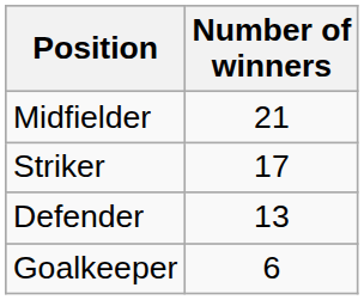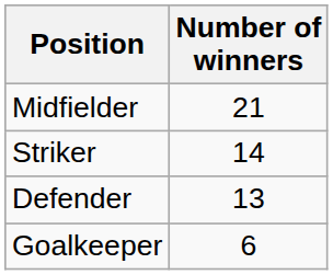 <table class="sortable wikitable">
 <tr>
 <th>Position</th>
 <th>Number of<br>winners </th>
 </tr>
 <tr>
 <td>Midfielder</td>
 <td align=center>21</td>
 </tr>
 <tr>
 <td>Striker</td>
-<td align=center>17</td>
+<td align=center>14</td>
 </tr>
 <tr>
 <td>Defender</td>
 <td align=center>13</td>
 </tr>
 <tr>
 <td>Goalkeeper</td>
 <td align=center>6</td>
 </tr>
 </table>
